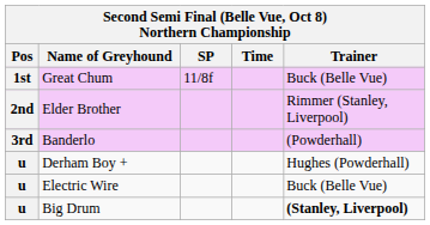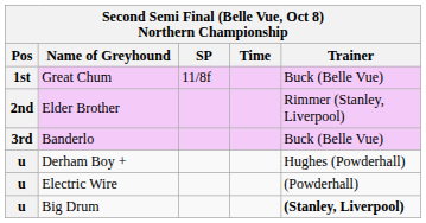 <table class="wikitable">
 <tr>
 <th colspan="6">Second Semi Final (Belle Vue, Oct 8)<br>Northern Championship</th>
 </tr>
 <tr>
 <th width=30>Pos</th>
 <th width=150>Name of Greyhound</th>
 <th width=50>SP</th>
 <th width=50>Time</th>
 <th width=150>Trainer</th>
 </tr>
 <tr style="background: #f4caf9;">
 <th>1st</th>
 <td>Great Chum</td>
 <td>11/8f</td>
 <td></td>
 <td>Buck (Belle Vue)</td>
 </tr>
 <tr style="background: #f4caf9;">
 <th>2nd</th>
 <td>Elder Brother</td>
 <td></td>
 <td></td>
 <td>Rimmer (Stanley, Liverpool)</td>
 </tr>
 <tr style="background: #f4caf9;">
 <th>3rd</th>
 <td>Banderlo</td>
 <td></td>
 <td></td>
-<td>(Powderhall)</td>
+<td>Buck (Belle Vue)</td>
 </tr>
 <tr>
 <th>u</th>
 <td>Derham Boy +</td>
 <td></td>
 <td></td>
 <td>Hughes (Powderhall)</td>
 </tr>
 <tr>
 <th>u</th>
 <td>Electric Wire</td>
 <td></td>
 <td></td>
-<td>Buck (Belle Vue)</td>
+<td>(Powderhall)</td>
 </tr>
 <tr>
 <th>u</th>
 <td>Big Drum</td>
 <td></td>
 <td></td>
 <td><strong>(Stanley, Liverpool)</strong></td>
 </tr>
 </table>
